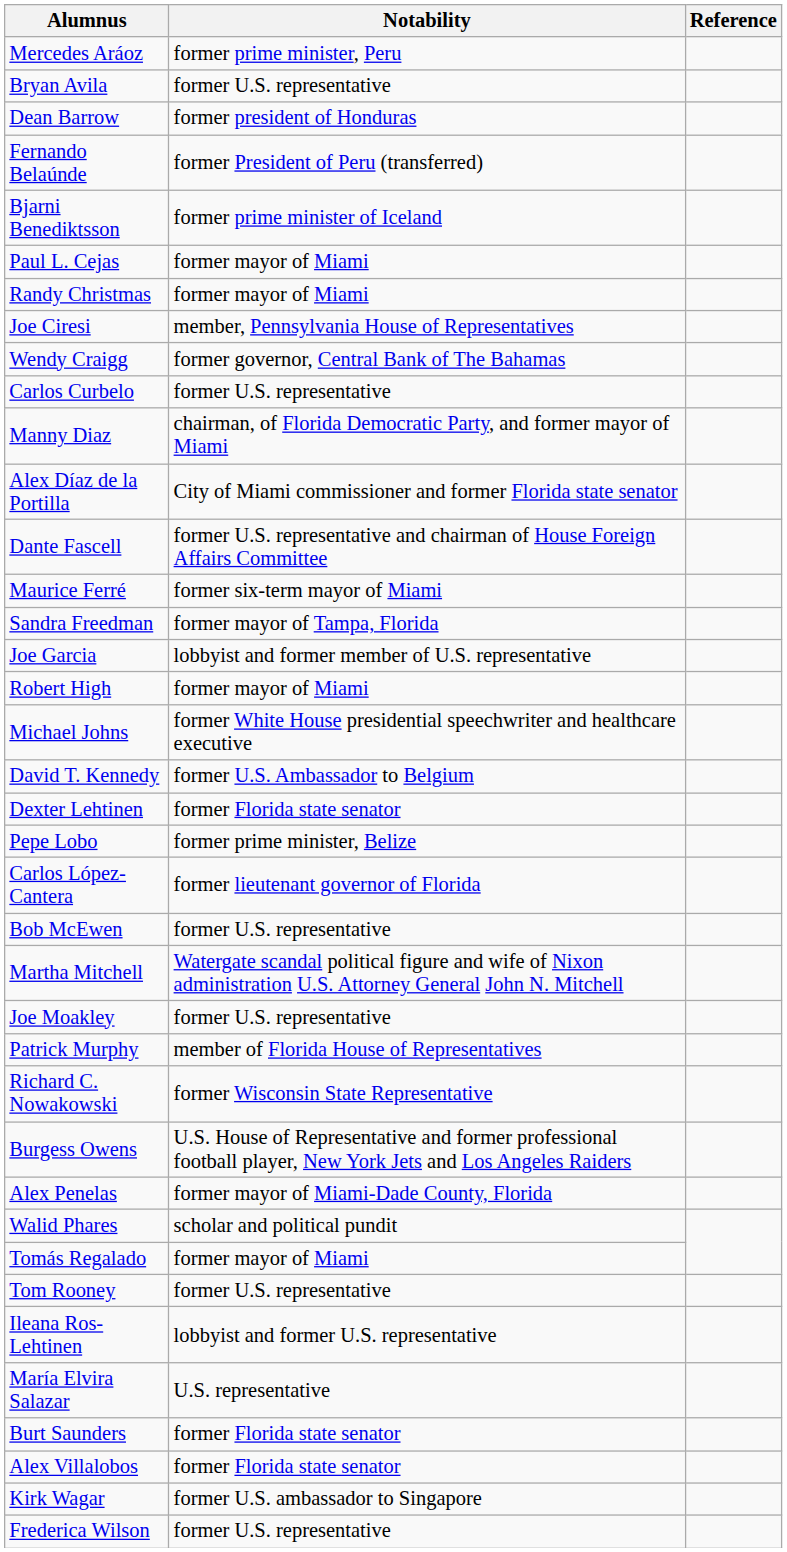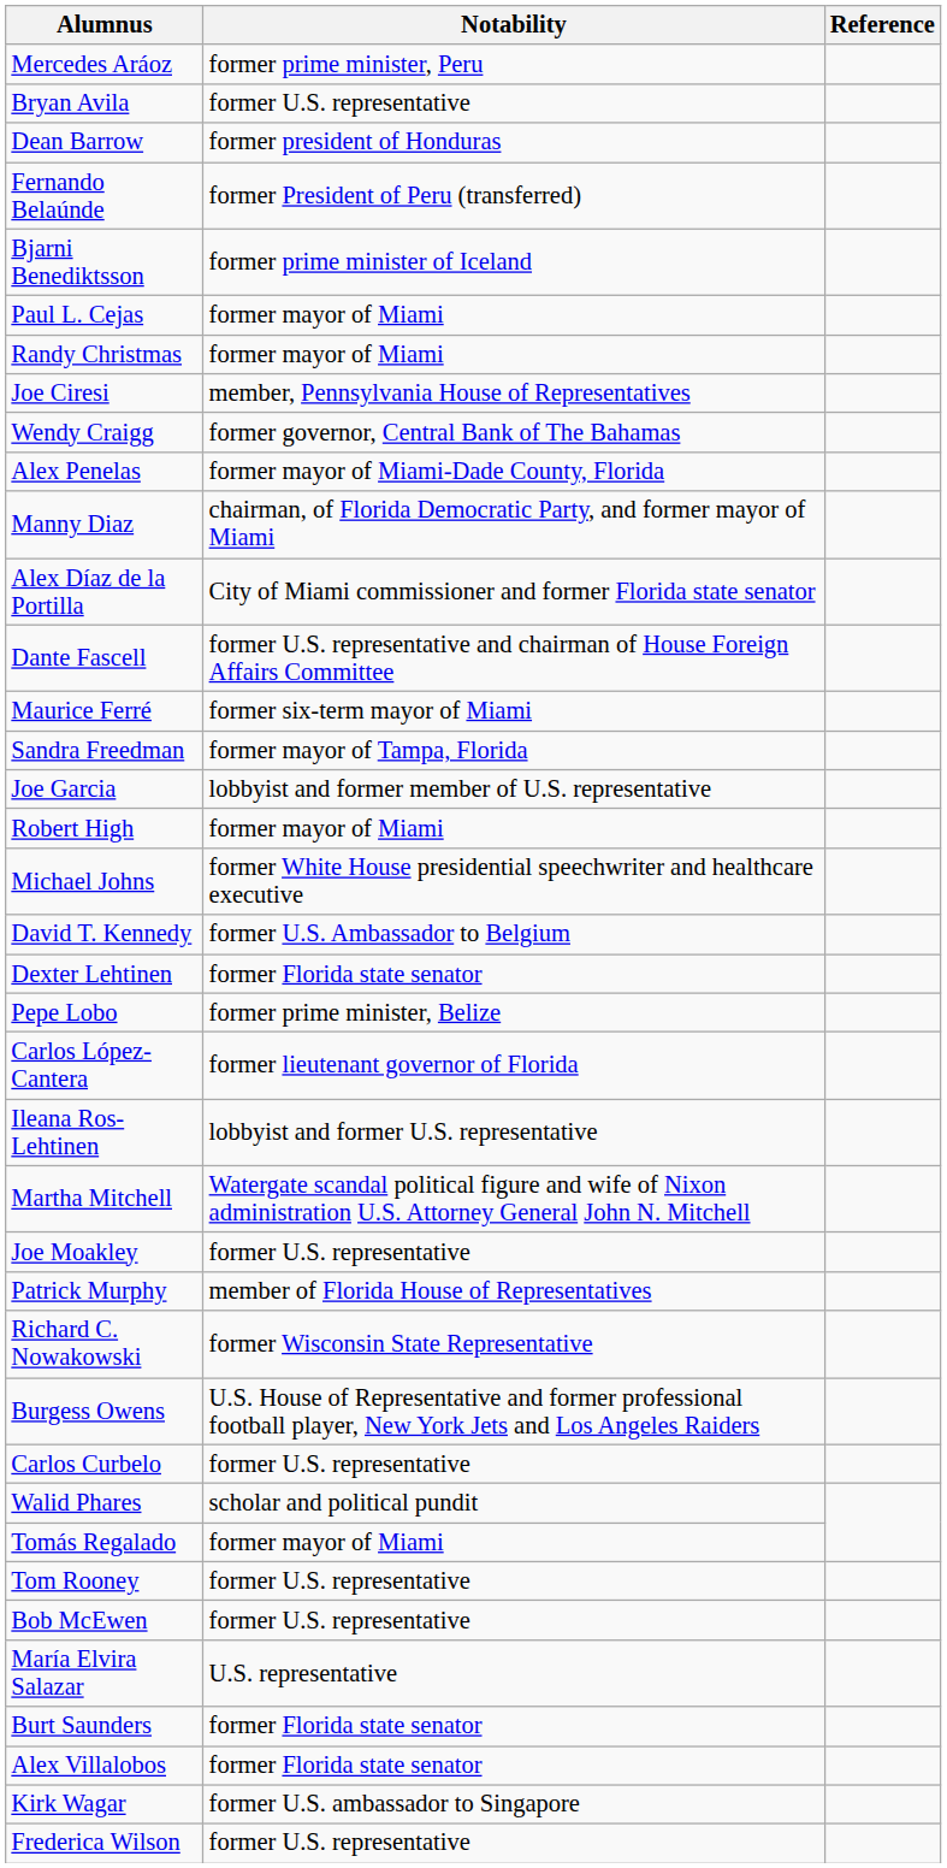 <table class="wikitable">
 <tr>
 <th>Alumnus</th>
 <th>Notability</th>
 <th>Reference</th>
 </tr>
 <tr>
 <td><a href='#'>Mercedes Aráoz</a></td>
 <td>former <a href='#'>prime minister</a>, <a href='#'>Peru</a></td>
 <td></td>
 </tr>
 <tr>
 <td><a href='#'>Bryan Avila</a></td>
 <td>former U.S. representative</td>
 <td></td>
 </tr>
 <tr>
 <td><a href='#'>Dean Barrow</a></td>
 <td>former <a href='#'>president of Honduras</a></td>
 </tr>
 <tr>
 <td><a href='#'>Fernando Belaúnde</a></td>
 <td>former <a href='#'>President of Peru</a> (transferred)</td>
 <td></td>
 </tr>
 <tr>
 <td><a href='#'>Bjarni Benediktsson</a></td>
 <td>former <a href='#'>prime minister of Iceland</a></td>
 <td></td>
 </tr>
 <tr>
 <td><a href='#'>Paul L. Cejas</a></td>
 <td>former mayor of <a href='#'>Miami</a></td>
 <td></td>
 </tr>
 <tr>
 <td><a href='#'>Randy Christmas</a></td>
 <td>former mayor of <a href='#'>Miami</a></td>
 <td></td>
 </tr>
 <tr>
 <td><a href='#'>Joe Ciresi</a></td>
 <td>member, <a href='#'>Pennsylvania House of Representatives</a></td>
 <td></td>
 </tr>
 <tr>
 <td><a href='#'>Wendy Craigg</a></td>
 <td>former governor, <a href='#'>Central Bank of The Bahamas</a></td>
 </tr>
 <tr>
-<td><a href='#'>Carlos Curbelo</a></td>
-<td>former U.S. representative</td>
+<td><a href='#'>Alex Penelas</a></td>
+<td>former mayor of <a href='#'>Miami-Dade County, Florida</a></td>
 <td></td>
 </tr>
 <tr>
 <td><a href='#'>Manny Diaz</a></td>
 <td>chairman, of <a href='#'>Florida Democratic Party</a>, and former mayor of <a href='#'>Miami</a></td>
 </tr>
 <tr>
 <td><a href='#'>Alex Díaz de la Portilla</a></td>
 <td>City of Miami commissioner and former <a href='#'>Florida state senator</a></td>
 <td></td>
 </tr>
 <tr>
 <td><a href='#'>Dante Fascell</a></td>
 <td>former U.S. representative and chairman of <a href='#'>House Foreign Affairs Committee</a></td>
 <td></td>
 </tr>
 <tr>
 <td><a href='#'>Maurice Ferré</a></td>
 <td>former six-term mayor of <a href='#'>Miami</a></td>
 <td></td>
 </tr>
 <tr>
 <td><a href='#'>Sandra Freedman</a></td>
 <td>former mayor of <a href='#'>Tampa, Florida</a></td>
 <td></td>
 </tr>
 <tr>
 <td><a href='#'>Joe Garcia</a></td>
 <td>lobbyist and former member of U.S. representative</td>
 <td></td>
 </tr>
 <tr>
 <td><a href='#'>Robert High</a></td>
 <td>former mayor of <a href='#'>Miami</a></td>
 <td></td>
 </tr>
 <tr>
 <td><a href='#'>Michael Johns</a></td>
 <td>former <a href='#'>White House</a> presidential speechwriter and healthcare executive</td>
 <td></td>
 </tr>
 <tr>
 <td><a href='#'>David T. Kennedy</a></td>
 <td>former <a href='#'>U.S. Ambassador</a> to <a href='#'>Belgium</a></td>
 </tr>
 <tr>
 <td><a href='#'>Dexter Lehtinen</a></td>
 <td>former <a href='#'>Florida state senator</a></td>
 <td></td>
 </tr>
 <tr>
 <td><a href='#'>Pepe Lobo</a></td>
 <td>former prime minister, <a href='#'>Belize</a></td>
 <td></td>
 </tr>
 <tr>
 <td><a href='#'>Carlos López-Cantera</a></td>
 <td>former <a href='#'>lieutenant governor of Florida</a></td>
 <td></td>
 </tr>
 <tr>
-<td><a href='#'>Bob McEwen</a></td>
-<td>former U.S. representative</td>
+<td><a href='#'>Ileana Ros-Lehtinen</a></td>
+<td>lobbyist and former U.S. representative</td>
 <td></td>
 </tr>
 <tr>
 <td><a href='#'>Martha Mitchell</a></td>
 <td><a href='#'>Watergate scandal</a> political figure and wife of <a href='#'>Nixon administration</a> <a href='#'>U.S. Attorney General</a> <a href='#'>John N. Mitchell</a></td>
 <td></td>
 </tr>
 <tr>
 <td><a href='#'>Joe Moakley</a></td>
 <td>former U.S. representative</td>
 <td></td>
 </tr>
 <tr>
 <td><a href='#'>Patrick Murphy</a></td>
 <td>member of <a href='#'>Florida House of Representatives</a></td>
 <td></td>
 </tr>
 <tr>
 <td><a href='#'>Richard C. Nowakowski</a></td>
 <td>former <a href='#'>Wisconsin State Representative</a></td>
 <td></td>
 </tr>
 <tr>
 <td><a href='#'>Burgess Owens</a></td>
 <td>U.S. House of Representative and former professional football player, <a href='#'>New York Jets</a> and <a href='#'>Los Angeles Raiders</a></td>
 <td></td>
 </tr>
 <tr>
-<td><a href='#'>Alex Penelas</a></td>
-<td>former mayor of <a href='#'>Miami-Dade County, Florida</a></td>
+<td><a href='#'>Carlos Curbelo</a></td>
+<td>former U.S. representative</td>
 <td></td>
 </tr>
 <tr>
 <td><a href='#'>Walid Phares</a></td>
 <td>scholar and political pundit</td>
 </tr>
 <tr>
 <td><a href='#'>Tomás Regalado</a></td>
 <td>former mayor of <a href='#'>Miami</a></td>
 </tr>
 <tr>
 <td><a href='#'>Tom Rooney</a></td>
 <td>former U.S. representative</td>
 <td></td>
 </tr>
 <tr>
-<td><a href='#'>Ileana Ros-Lehtinen</a></td>
-<td>lobbyist and former U.S. representative</td>
+<td><a href='#'>Bob McEwen</a></td>
+<td>former U.S. representative</td>
 <td></td>
 </tr>
 <tr>
 <td><a href='#'>María Elvira Salazar</a></td>
 <td>U.S. representative</td>
 <td></td>
 </tr>
 <tr>
 <td><a href='#'>Burt Saunders</a></td>
 <td>former <a href='#'>Florida state senator</a></td>
 <td></td>
 </tr>
 <tr>
 <td><a href='#'>Alex Villalobos</a></td>
 <td>former <a href='#'>Florida state senator</a></td>
 <td></td>
 </tr>
 <tr>
 <td><a href='#'>Kirk Wagar</a></td>
 <td>former U.S. ambassador to Singapore</td>
 <td></td>
 </tr>
 <tr>
 <td><a href='#'>Frederica Wilson</a></td>
 <td>former U.S. representative</td>
 <td></td>
 </tr>
 </table>
